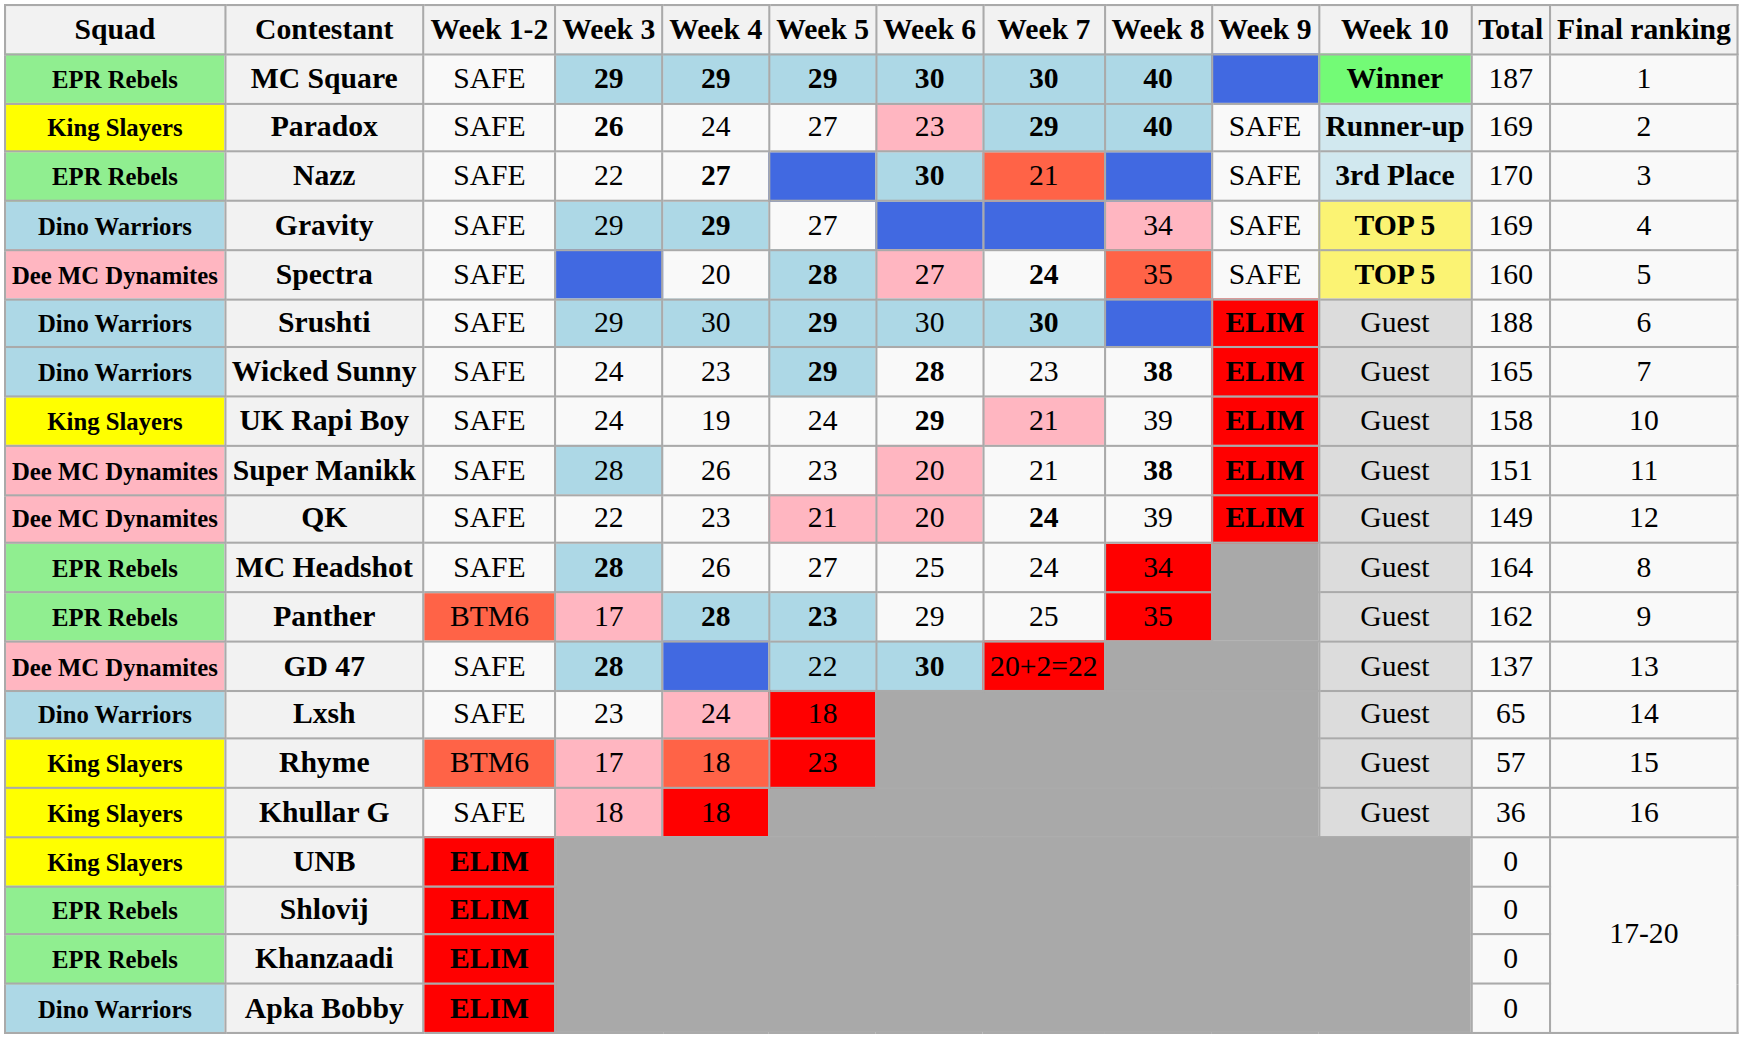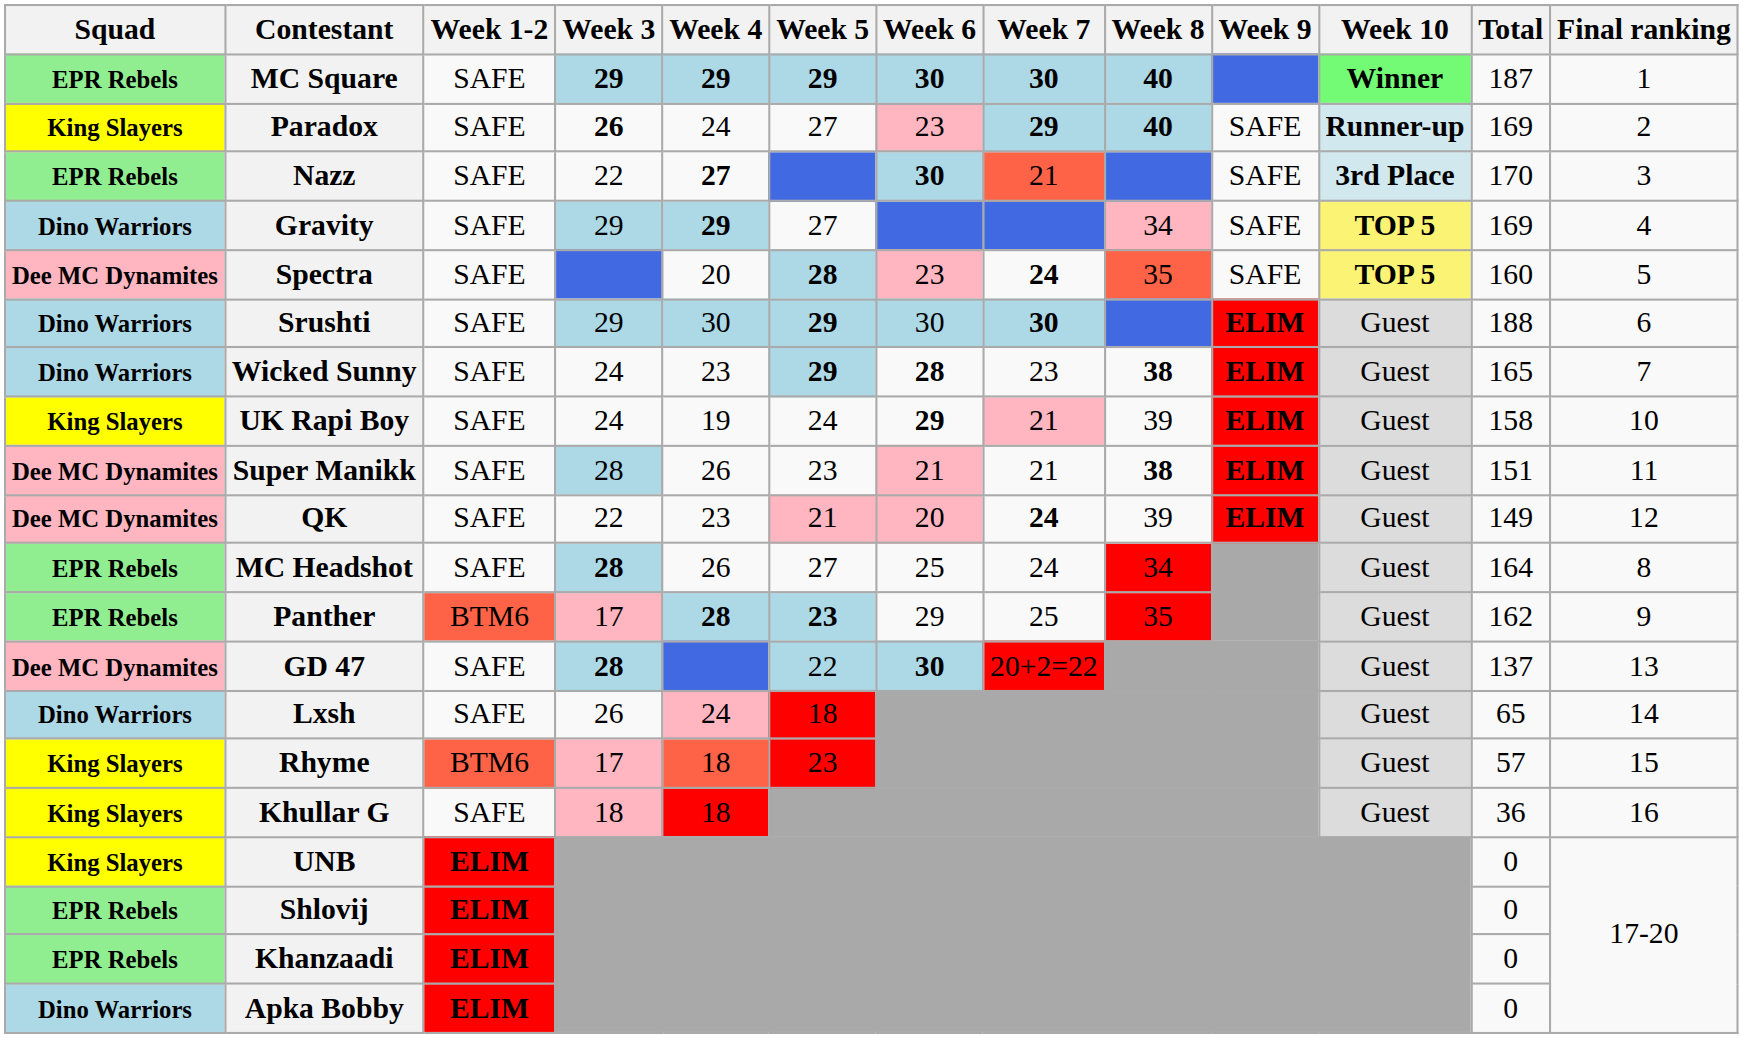 <table class="wikitable" style="text-align:center; font-size:90%">
 <tr>
 <th>Squad</th>
 <th>Contestant</th>
 <th>Week 1-2</th>
 <th>Week 3</th>
 <th>Week 4</th>
 <th>Week 5</th>
 <th>Week 6</th>
 <th>Week 7</th>
 <th>Week 8</th>
 <th>Week 9</th>
 <th>Week 10</th>
 <th>Total</th>
 <th>Final ranking</th>
 </tr>
 <tr>
 <td bgcolor="lightgreen"><strong><small>EPR Rebels</small></strong></td>
 <th>MC Square</th>
 <td>SAFE</td>
 <td bgcolor="lightblue"><strong>29</strong></td>
 <td bgcolor="lightblue"><strong>29</strong></td>
 <td bgcolor="lightblue"><strong>29</strong></td>
 <td bgcolor="lightblue"><strong>30</strong></td>
 <td bgcolor="lightblue"><strong>30</strong></td>
 <td bgcolor="lightblue"><strong>40</strong></td>
 <td bgcolor="royalblue"><strong></strong></td>
 <td bgcolor="#73FB76"><strong>Winner</strong></td>
 <td>187</td>
 <td>1</td>
 </tr>
 <tr>
 <td bgcolor="yellow"><strong><small>King Slayers</small></strong></td>
 <th>Paradox</th>
 <td>SAFE</td>
 <td><strong>26</strong></td>
 <td>24</td>
 <td>27</td>
 <td bgcolor="lightpink">23</td>
 <td bgcolor="lightblue"><strong>29</strong></td>
 <td bgcolor="lightblue"><strong>40</strong></td>
 <td>SAFE</td>
 <td bgcolor="#D1E8EF"><strong>Runner-up</strong></td>
 <td>169</td>
 <td>2</td>
 </tr>
 <tr>
 <td bgcolor="lightgreen"><strong><small>EPR Rebels</small></strong></td>
 <th>Nazz</th>
 <td>SAFE</td>
 <td>22</td>
 <td><strong>27</strong></td>
 <td bgcolor="royalblue"><strong></strong></td>
 <td bgcolor="lightblue"><strong>30</strong></td>
 <td bgcolor="tomato">21</td>
 <td bgcolor="royalblue"><strong></strong></td>
 <td>SAFE</td>
 <td bgcolor="#D1E8EF"><strong>3rd Place</strong></td>
 <td>170</td>
 <td>3</td>
 </tr>
 <tr>
 <td bgcolor="lightblue"><strong><small>Dino Warriors</small></strong></td>
 <th>Gravity</th>
 <td>SAFE</td>
 <td bgcolor="lightblue">29</td>
 <td bgcolor="lightblue"><strong>29</strong></td>
 <td>27</td>
 <td bgcolor="royalblue"><strong></strong></td>
 <td bgcolor="royalblue"><strong></strong></td>
 <td bgcolor="lightpink">34</td>
 <td>SAFE</td>
 <td bgcolor="#fbf373"><strong>TOP 5</strong></td>
 <td>169</td>
 <td>4</td>
 </tr>
 <tr>
 <td bgcolor="lightpink"><strong><small>Dee MC Dynamites</small></strong></td>
 <th>Spectra</th>
 <td>SAFE</td>
 <td bgcolor="royalblue"><strong></strong></td>
 <td>20</td>
 <td bgcolor="lightblue"><strong>28</strong></td>
-<td bgcolor="lightpink">27</td>
+<td bgcolor="lightpink">23</td>
 <td><strong>24</strong></td>
 <td bgcolor="tomato">35</td>
 <td>SAFE</td>
 <td bgcolor="#fbf373"><strong>TOP 5</strong></td>
 <td>160</td>
 <td>5</td>
 </tr>
 <tr>
 <td bgcolor="lightblue"><strong><small>Dino Warriors</small></strong></td>
 <th>Srushti</th>
 <td>SAFE</td>
 <td bgcolor="lightblue">29</td>
 <td bgcolor="lightblue">30</td>
 <td bgcolor="lightblue"><strong>29</strong></td>
 <td bgcolor="lightblue">30</td>
 <td bgcolor="lightblue"><strong>30</strong></td>
 <td bgcolor="royalblue"><strong></strong></td>
 <td bgcolor="red"><strong>ELIM</strong></td>
 <td style="background:Gainsboro;">Guest</td>
 <td>188</td>
 <td>6</td>
 </tr>
 <tr>
 <td bgcolor="lightblue"><strong><small>Dino Warriors</small></strong></td>
 <th>Wicked Sunny</th>
 <td>SAFE</td>
 <td>24</td>
 <td>23</td>
 <td bgcolor="lightblue"><strong>29</strong></td>
 <td><strong>28</strong></td>
 <td>23</td>
 <td><strong>38</strong></td>
 <td bgcolor="red"><strong>ELIM</strong></td>
 <td style="background:Gainsboro;">Guest</td>
 <td>165</td>
 <td>7</td>
 </tr>
 <tr>
 <td bgcolor="yellow"><strong><small>King Slayers</small></strong></td>
 <th>UK Rapi Boy</th>
 <td>SAFE</td>
 <td>24</td>
 <td>19</td>
 <td>24</td>
 <td><strong>29</strong></td>
 <td bgcolor="lightpink">21</td>
 <td>39</td>
 <td bgcolor="red"><strong>ELIM</strong></td>
 <td style="background:Gainsboro;">Guest</td>
 <td>158</td>
 <td>10</td>
 </tr>
 <tr>
 <td bgcolor="lightpink"><strong><small>Dee MC Dynamites</small></strong></td>
 <th>Super Manikk</th>
 <td>SAFE</td>
 <td bgcolor="lightblue">28</td>
 <td>26</td>
 <td>23</td>
-<td bgcolor="lightpink">20</td>
+<td bgcolor="lightpink">21</td>
 <td>21</td>
 <td><strong>38</strong></td>
 <td bgcolor="red"><strong>ELIM</strong></td>
 <td style="background:Gainsboro;">Guest</td>
 <td>151</td>
 <td>11</td>
 </tr>
 <tr>
 <td bgcolor="lightpink"><strong><small>Dee MC Dynamites</small></strong></td>
 <th>QK</th>
 <td>SAFE</td>
 <td>22</td>
 <td>23</td>
 <td bgcolor="lightpink">21</td>
 <td bgcolor="lightpink">20</td>
 <td><strong>24</strong></td>
 <td>39</td>
 <td bgcolor="red"><strong>ELIM</strong></td>
 <td style="background:Gainsboro;">Guest</td>
 <td>149</td>
 <td>12</td>
 </tr>
 <tr>
 <td bgcolor="lightgreen"><strong><small>EPR Rebels</small></strong></td>
 <th>MC Headshot</th>
 <td>SAFE</td>
 <td bgcolor="lightblue"><strong>28</strong></td>
 <td>26</td>
 <td>27</td>
 <td>25</td>
 <td>24</td>
 <td bgcolor="red">34</td>
 <td rowspan="2" bgcolor="darkgrey"></td>
 <td style="background:Gainsboro;">Guest</td>
 <td>164</td>
 <td>8</td>
 </tr>
 <tr>
 <td bgcolor="lightgreen"><strong><small>EPR Rebels</small></strong></td>
 <th>Panther</th>
 <td bgcolor="tomato">BTM6</td>
 <td bgcolor="lightpink">17</td>
 <td bgcolor="lightblue"><strong>28</strong></td>
 <td bgcolor="lightblue"><strong>23</strong></td>
 <td>29</td>
 <td>25</td>
 <td bgcolor="red">35</td>
 <td style="background:Gainsboro;">Guest</td>
 <td>162</td>
 <td>9</td>
 </tr>
 <tr>
 <td bgcolor="lightpink"><strong><small>Dee MC Dynamites</small></strong></td>
 <th>GD 47</th>
 <td>SAFE</td>
 <td bgcolor="lightblue"><strong>28</strong></td>
 <td bgcolor="royalblue"><strong></strong></td>
 <td bgcolor="lightblue">22</td>
 <td bgcolor="lightblue"><strong>30</strong></td>
 <td bgcolor="red">20+2=22</td>
 <td colspan="2" rowspan="1" bgcolor="darkgrey"></td>
 <td style="background:Gainsboro;">Guest</td>
 <td>137</td>
 <td>13</td>
 </tr>
 <tr>
 <td bgcolor="lightblue"><strong><small>Dino Warriors</small></strong></td>
 <th>Lxsh</th>
 <td>SAFE</td>
-<td>23</td>
+<td>26</td>
 <td bgcolor="lightpink">24</td>
 <td bgcolor="red">18</td>
 <td colspan="4" rowspan="2" bgcolor="darkgrey"></td>
 <td style="background:Gainsboro;">Guest</td>
 <td>65</td>
 <td>14</td>
 </tr>
 <tr>
 <td bgcolor="yellow"><strong><small>King Slayers</small></strong></td>
 <th>Rhyme</th>
 <td bgcolor="tomato">BTM6</td>
 <td bgcolor="lightpink">17</td>
 <td bgcolor="tomato">18</td>
 <td bgcolor="red">23</td>
 <td style="background:Gainsboro;">Guest</td>
 <td>57</td>
 <td>15</td>
 </tr>
 <tr>
 <td bgcolor="yellow"><strong><small>King Slayers</small></strong></td>
 <th>Khullar G</th>
 <td>SAFE</td>
 <td bgcolor="lightpink">18</td>
 <td bgcolor="red">18</td>
 <td colspan="5" bgcolor="darkgrey"></td>
 <td style="background:Gainsboro;">Guest</td>
 <td>36</td>
 <td>16</td>
 </tr>
 <tr>
 <td bgcolor="yellow"><strong><small>King Slayers</small></strong></td>
 <th>UNB</th>
 <td bgcolor="red"><strong>ELIM</strong></td>
 <td colspan="8" rowspan="4"  bgcolor="darkgrey"></td>
 <td>0</td>
 <td rowspan="4">17-20</td>
 </tr>
 <tr>
 <td bgcolor="lightgreen"><strong><small>EPR Rebels</small></strong></td>
 <th>Shlovij</th>
 <td bgcolor="red"><strong>ELIM</strong></td>
 <td>0</td>
 </tr>
 <tr>
 <td bgcolor="lightgreen"><strong><small>EPR Rebels</small></strong></td>
 <th>Khanzaadi</th>
 <td bgcolor="red"><strong>ELIM</strong></td>
 <td>0</td>
 </tr>
 <tr>
 <td bgcolor="lightblue"><strong><small>Dino Warriors</small></strong></td>
 <th>Apka Bobby</th>
 <td bgcolor="red"><strong>ELIM</strong></td>
 <td>0</td>
 </tr>
 </table>
